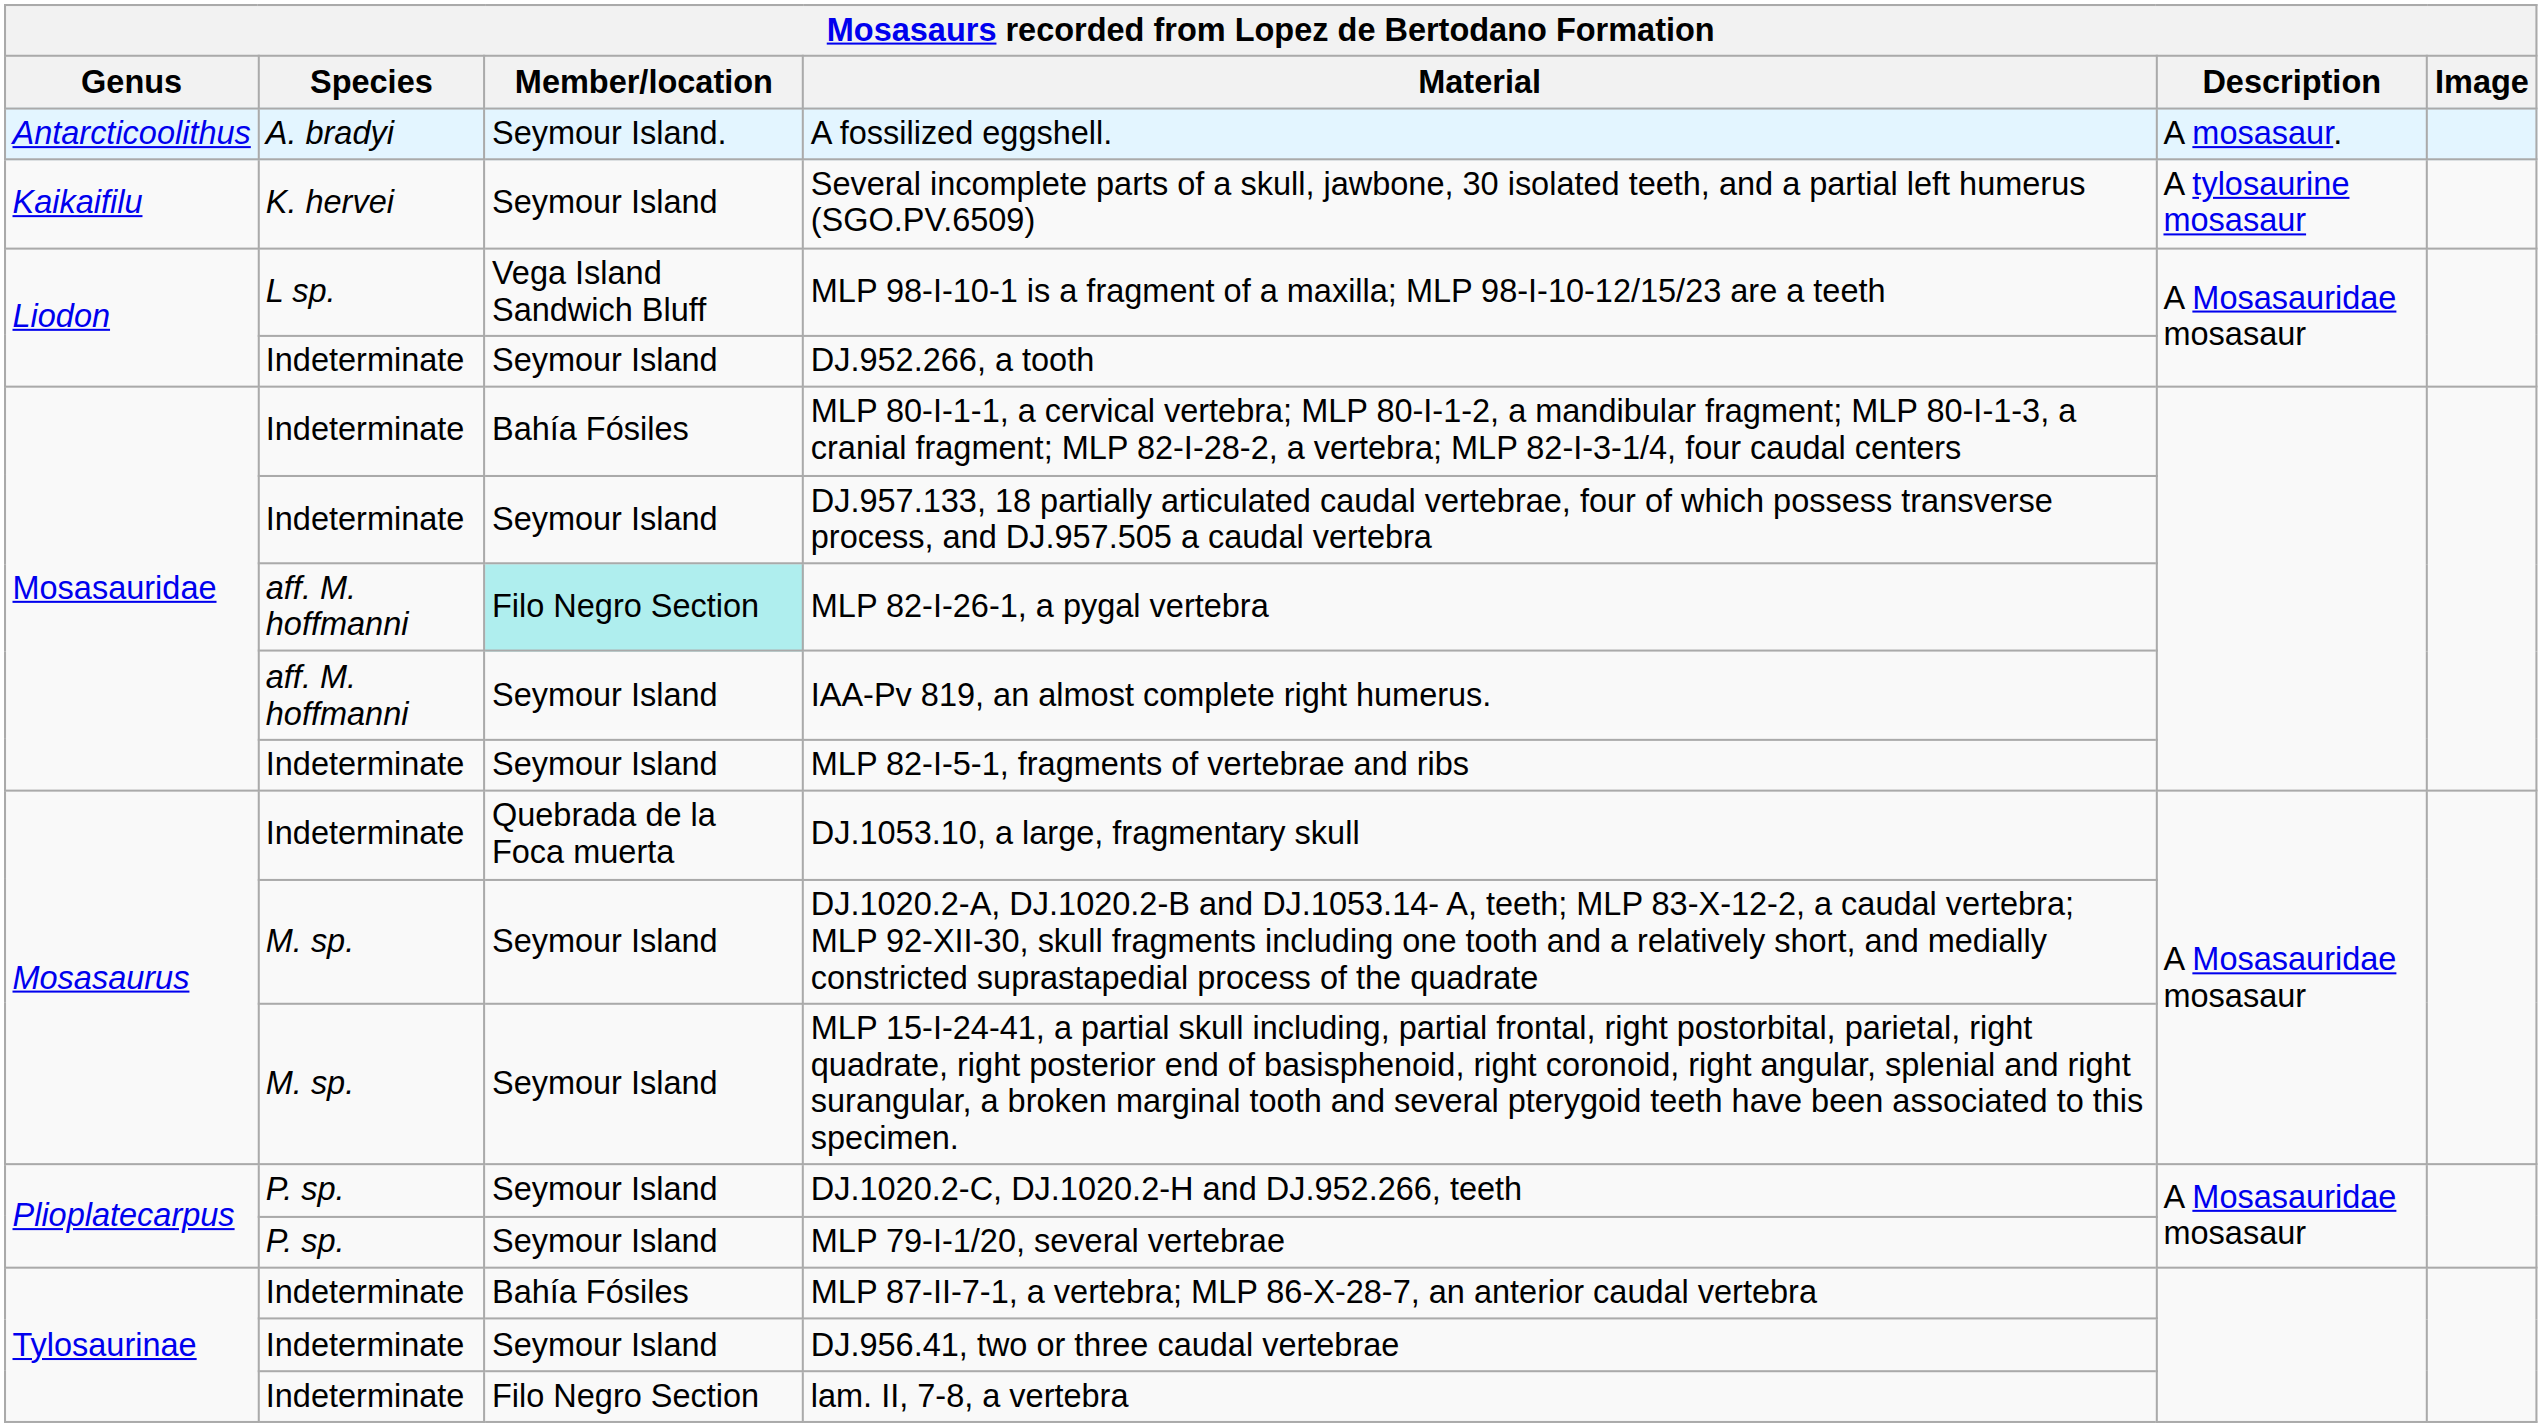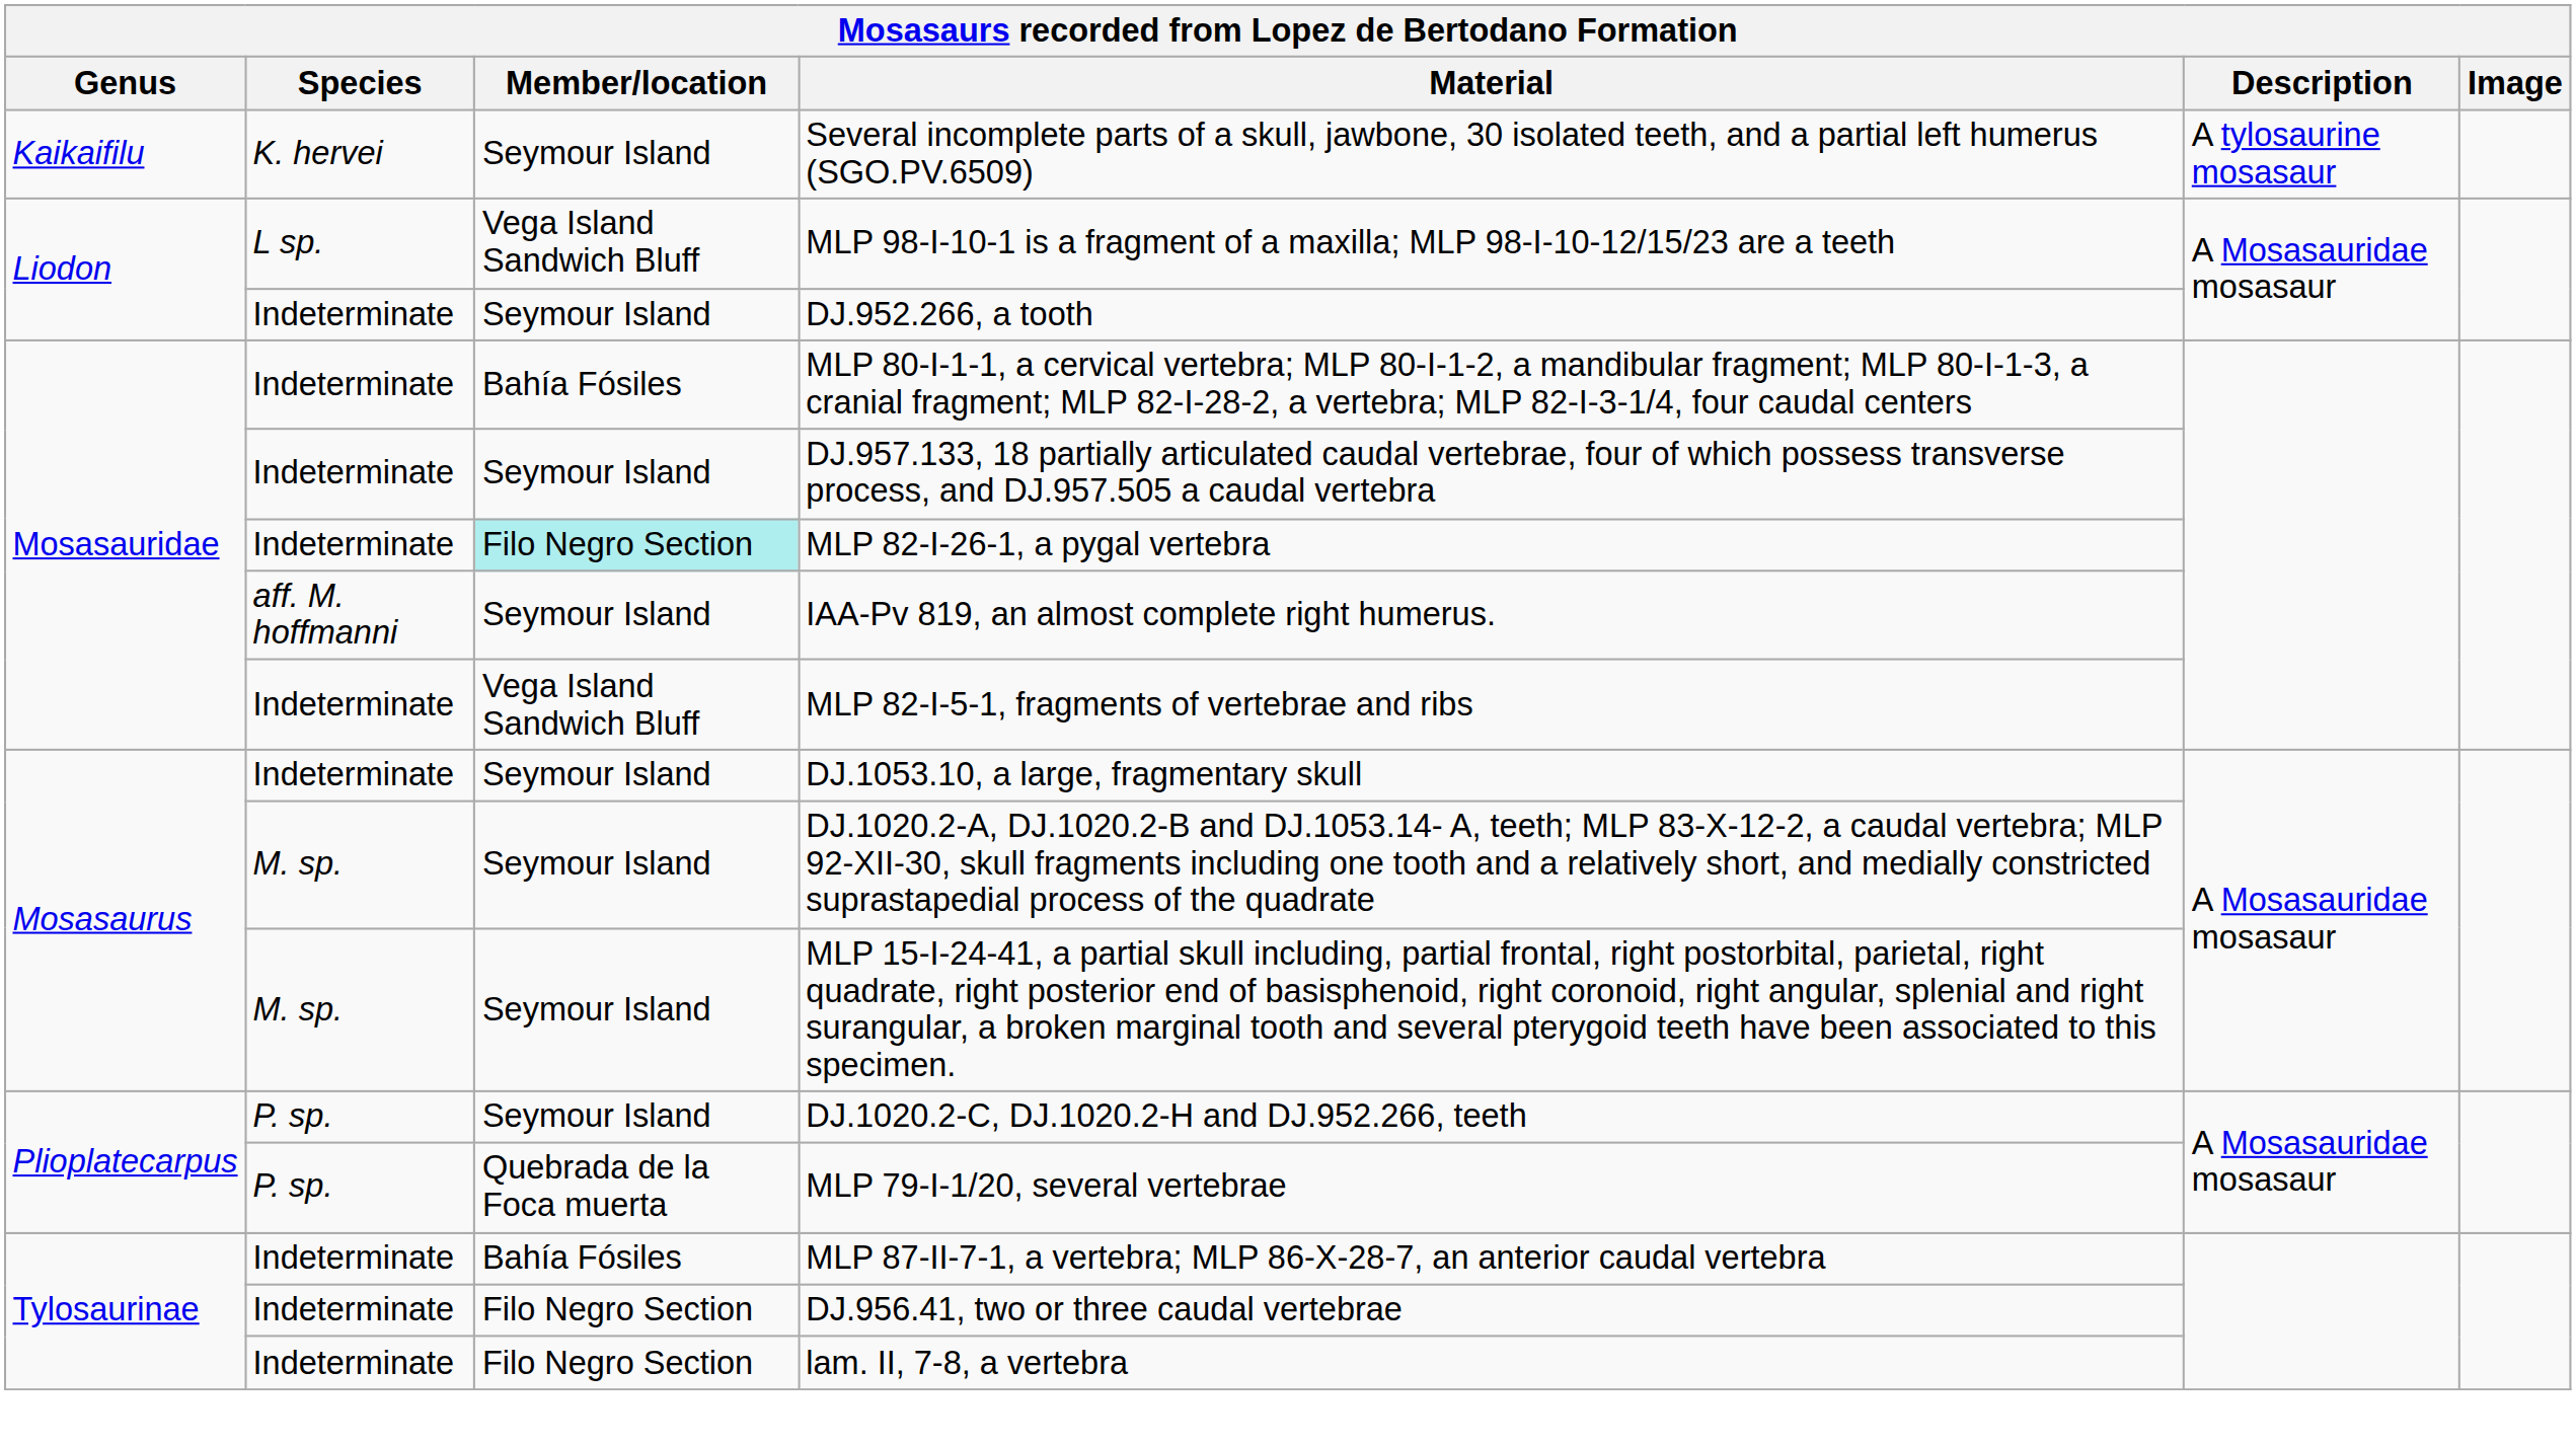 <table class="wikitable" align="center">
 <tr>
 <th colspan="6" align="center"><strong><a href='#'>Mosasaurs</a></strong> recorded from Lopez de Bertodano Formation</th>
 </tr>
 <tr>
 <th>Genus</th>
 <th>Species</th>
 <th>Member/location</th>
 <th>Material</th>
 <th>Description</th>
 <th>Image</th>
-</tr>
-<tr style="background:#E3F5FF;">
-<td><em><a href='#'>Antarcticoolithus</a></em></td>
-<td><em>A. bradyi</em></td>
-<td>Seymour Island.</td>
-<td>A fossilized eggshell.</td>
-<td>A <a href='#'>mosasaur</a>.</td>
-<td></td>
 </tr>
 <tr>
 <td><em><a href='#'>Kaikaifilu</a></em></td>
 <td><em>K. hervei</em></td>
 <td>Seymour Island</td>
 <td>Several incomplete parts of a skull, jawbone, 30 isolated teeth, and a partial left humerus (SGO.PV.6509)</td>
 <td>A <a href='#'>tylosaurine</a> <a href='#'>mosasaur</a></td>
 <td></td>
 </tr>
 <tr>
 <td rowspan="2"><em><a href='#'>Liodon</a></em></td>
 <td><em>L sp.</em></td>
 <td>Vega Island Sandwich Bluff</td>
 <td>MLP 98-I-10-1 is a fragment of a maxilla; MLP 98-I-10-12/15/23 are a teeth</td>
 <td rowspan = 2>A <a href='#'>Mosasauridae</a> mosasaur</td>
 <td rowspan = 2></td>
 </tr>
 <tr>
 <td>Indeterminate</td>
 <td>Seymour Island</td>
 <td>DJ.952.266, a tooth</td>
 </tr>
 <tr>
 <td rowspan="5"><a href='#'>Mosasauridae</a></td>
 <td>Indeterminate</td>
 <td>Bahía Fósiles</td>
 <td>MLP 80-I-1-1, a cervical vertebra; MLP 80-I-1-2, a mandibular fragment; MLP 80-I-1-3, a cranial fragment; MLP 82-I-28-2, a vertebra; MLP 82-I-3-1/4, four caudal centers</td>
 <td rowspan = 5></td>
 <td rowspan = 5></td>
 </tr>
 <tr>
 <td>Indeterminate</td>
 <td>Seymour Island</td>
 <td>DJ.957.133, 18 partially articulated caudal vertebrae, four of which possess transverse process, and DJ.957.505 a caudal vertebra</td>
 </tr>
 <tr>
-<td><em>aff. M. hoffmanni</em></td>
+<td>Indeterminate</td>
 <td style="background: paleturquoise;">Filo Negro Section</td>
 <td>MLP 82-I-26-1, a pygal vertebra</td>
 </tr>
 <tr>
 <td><em>aff. M. hoffmanni</em></td>
 <td>Seymour Island</td>
 <td>IAA-Pv 819, an almost complete right humerus.</td>
 </tr>
 <tr>
 <td>Indeterminate</td>
-<td>Seymour Island</td>
+<td>Vega Island Sandwich Bluff</td>
 <td>MLP 82-I-5-1, fragments of vertebrae and ribs</td>
 </tr>
 <tr>
 <td rowspan="3"><em><a href='#'>Mosasaurus</a></em></td>
 <td>Indeterminate</td>
-<td>Quebrada de la Foca muerta</td>
+<td>Seymour Island</td>
 <td>DJ.1053.10, a large, fragmentary skull</td>
 <td rowspan="3">A <a href='#'>Mosasauridae</a> mosasaur</td>
 <td rowspan="3"></td>
 </tr>
 <tr>
 <td><em>M. sp.</em></td>
 <td>Seymour Island</td>
 <td>DJ.1020.2-A, DJ.1020.2-B and DJ.1053.14- A, teeth; MLP 83-X-12-2, a caudal vertebra; MLP 92-XII-30, skull fragments including one tooth and a relatively short, and medially constricted suprastapedial process of the quadrate</td>
 </tr>
 <tr>
 <td><em>M. sp.</em></td>
 <td>Seymour Island</td>
 <td>MLP 15-I-24-41, a partial skull including, partial frontal, right postorbital, parietal, right quadrate, right posterior end of basisphenoid, right coronoid, right angular, splenial and right surangular, a broken marginal tooth and several pterygoid teeth have been associated to this specimen.</td>
 </tr>
 <tr>
 <td rowspan="2"><em><a href='#'>Plioplatecarpus</a></em></td>
 <td><em>P. sp.</em></td>
 <td>Seymour Island</td>
 <td>DJ.1020.2-C, DJ.1020.2-H and DJ.952.266, teeth</td>
 <td rowspan="2">A <a href='#'>Mosasauridae</a> mosasaur</td>
 <td rowspan="2"></td>
 </tr>
 <tr>
 <td><em>P. sp.</em></td>
-<td>Seymour Island</td>
+<td>Quebrada de la Foca muerta</td>
 <td>MLP 79-I-1/20, several vertebrae</td>
 </tr>
 <tr>
 <td rowspan="3"><a href='#'>Tylosaurinae</a></td>
 <td>Indeterminate</td>
 <td>Bahía Fósiles</td>
 <td>MLP 87-II-7-1, a vertebra; MLP 86-X-28-7, an anterior caudal vertebra</td>
 <td rowspan="3"></td>
 <td rowspan="3"></td>
 </tr>
 <tr>
 <td>Indeterminate</td>
-<td>Seymour Island</td>
+<td>Filo Negro Section</td>
 <td>DJ.956.41, two or three caudal vertebrae</td>
 </tr>
 <tr>
 <td>Indeterminate</td>
 <td>Filo Negro Section</td>
 <td>lam. II, 7-8, a vertebra</td>
 </tr>
 </table>
